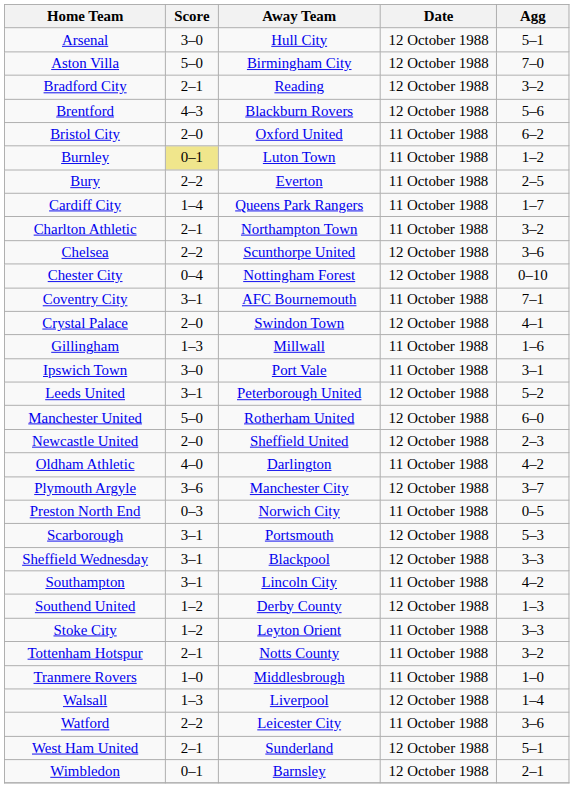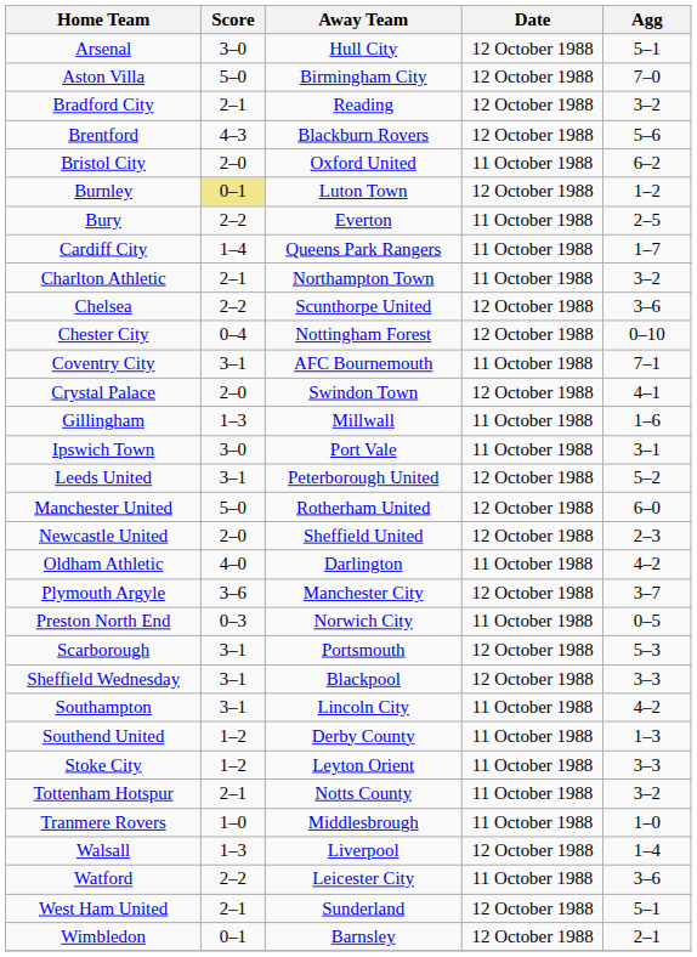 <table class="wikitable" style="text-align:center;">
 <tr>
 <th width=175>Home Team</th>
 <th width=50>Score</th>
 <th width=175>Away Team</th>
 <th width=125>Date</th>
 <th width=75>Agg</th>
 </tr>
 <tr>
 <td><a href='#'>Arsenal</a></td>
 <td>3–0</td>
 <td><a href='#'>Hull City</a></td>
 <td>12 October 1988</td>
 <td>5–1</td>
 </tr>
 <tr>
 <td><a href='#'>Aston Villa</a></td>
 <td>5–0</td>
 <td><a href='#'>Birmingham City</a></td>
 <td>12 October 1988</td>
 <td>7–0</td>
 </tr>
 <tr>
 <td><a href='#'>Bradford City</a></td>
 <td>2–1</td>
 <td><a href='#'>Reading</a></td>
 <td>12 October 1988</td>
 <td>3–2</td>
 </tr>
 <tr>
 <td><a href='#'>Brentford</a></td>
 <td>4–3</td>
 <td><a href='#'>Blackburn Rovers</a></td>
 <td>12 October 1988</td>
 <td>5–6</td>
 </tr>
 <tr>
 <td><a href='#'>Bristol City</a></td>
 <td>2–0</td>
 <td><a href='#'>Oxford United</a></td>
 <td>11 October 1988</td>
 <td>6–2</td>
 </tr>
 <tr>
 <td><a href='#'>Burnley</a></td>
 <td style="background: khaki;">0–1</td>
 <td><a href='#'>Luton Town</a></td>
-<td>11 October 1988</td>
+<td>12 October 1988</td>
 <td>1–2</td>
 </tr>
 <tr>
 <td><a href='#'>Bury</a></td>
 <td>2–2</td>
 <td><a href='#'>Everton</a></td>
 <td>11 October 1988</td>
 <td>2–5</td>
 </tr>
 <tr>
 <td><a href='#'>Cardiff City</a></td>
 <td>1–4</td>
 <td><a href='#'>Queens Park Rangers</a></td>
 <td>11 October 1988</td>
 <td>1–7</td>
 </tr>
 <tr>
 <td><a href='#'>Charlton Athletic</a></td>
 <td>2–1</td>
 <td><a href='#'>Northampton Town</a></td>
 <td>11 October 1988</td>
 <td>3–2</td>
 </tr>
 <tr>
 <td><a href='#'>Chelsea</a></td>
 <td>2–2</td>
 <td><a href='#'>Scunthorpe United</a></td>
 <td>12 October 1988</td>
 <td>3–6</td>
 </tr>
 <tr>
 <td><a href='#'>Chester City</a></td>
 <td>0–4</td>
 <td><a href='#'>Nottingham Forest</a></td>
 <td>12 October 1988</td>
 <td>0–10</td>
 </tr>
 <tr>
 <td><a href='#'>Coventry City</a></td>
 <td>3–1</td>
 <td><a href='#'>AFC Bournemouth</a></td>
 <td>11 October 1988</td>
 <td>7–1</td>
 </tr>
 <tr>
 <td><a href='#'>Crystal Palace</a></td>
 <td>2–0</td>
 <td><a href='#'>Swindon Town</a></td>
 <td>12 October 1988</td>
 <td>4–1</td>
 </tr>
 <tr>
 <td><a href='#'>Gillingham</a></td>
 <td>1–3</td>
 <td><a href='#'>Millwall</a></td>
 <td>11 October 1988</td>
 <td>1–6</td>
 </tr>
 <tr>
 <td><a href='#'>Ipswich Town</a></td>
 <td>3–0</td>
 <td><a href='#'>Port Vale</a></td>
 <td>11 October 1988</td>
 <td>3–1</td>
 </tr>
 <tr>
 <td><a href='#'>Leeds United</a></td>
 <td>3–1</td>
 <td><a href='#'>Peterborough United</a></td>
 <td>12 October 1988</td>
 <td>5–2</td>
 </tr>
 <tr>
 <td><a href='#'>Manchester United</a></td>
 <td>5–0</td>
 <td><a href='#'>Rotherham United</a></td>
 <td>12 October 1988</td>
 <td>6–0</td>
 </tr>
 <tr>
 <td><a href='#'>Newcastle United</a></td>
 <td>2–0</td>
 <td><a href='#'>Sheffield United</a></td>
 <td>12 October 1988</td>
 <td>2–3</td>
 </tr>
 <tr>
 <td><a href='#'>Oldham Athletic</a></td>
 <td>4–0</td>
 <td><a href='#'>Darlington</a></td>
 <td>11 October 1988</td>
 <td>4–2</td>
 </tr>
 <tr>
 <td><a href='#'>Plymouth Argyle</a></td>
 <td>3–6</td>
 <td><a href='#'>Manchester City</a></td>
 <td>12 October 1988</td>
 <td>3–7</td>
 </tr>
 <tr>
 <td><a href='#'>Preston North End</a></td>
 <td>0–3</td>
 <td><a href='#'>Norwich City</a></td>
 <td>11 October 1988</td>
 <td>0–5</td>
 </tr>
 <tr>
 <td><a href='#'>Scarborough</a></td>
 <td>3–1</td>
 <td><a href='#'>Portsmouth</a></td>
 <td>12 October 1988</td>
 <td>5–3</td>
 </tr>
 <tr>
 <td><a href='#'>Sheffield Wednesday</a></td>
 <td>3–1</td>
 <td><a href='#'>Blackpool</a></td>
 <td>12 October 1988</td>
 <td>3–3</td>
 </tr>
 <tr>
 <td><a href='#'>Southampton</a></td>
 <td>3–1</td>
 <td><a href='#'>Lincoln City</a></td>
 <td>11 October 1988</td>
 <td>4–2</td>
 </tr>
 <tr>
 <td><a href='#'>Southend United</a></td>
 <td>1–2</td>
 <td><a href='#'>Derby County</a></td>
-<td>12 October 1988</td>
+<td>11 October 1988</td>
 <td>1–3</td>
 </tr>
 <tr>
 <td><a href='#'>Stoke City</a></td>
 <td>1–2</td>
 <td><a href='#'>Leyton Orient</a></td>
 <td>11 October 1988</td>
 <td>3–3</td>
 </tr>
 <tr>
 <td><a href='#'>Tottenham Hotspur</a></td>
 <td>2–1</td>
 <td><a href='#'>Notts County</a></td>
 <td>11 October 1988</td>
 <td>3–2</td>
 </tr>
 <tr>
 <td><a href='#'>Tranmere Rovers</a></td>
 <td>1–0</td>
 <td><a href='#'>Middlesbrough</a></td>
 <td>11 October 1988</td>
 <td>1–0</td>
 </tr>
 <tr>
 <td><a href='#'>Walsall</a></td>
 <td>1–3</td>
 <td><a href='#'>Liverpool</a></td>
 <td>12 October 1988</td>
 <td>1–4</td>
 </tr>
 <tr>
 <td><a href='#'>Watford</a></td>
 <td>2–2</td>
 <td><a href='#'>Leicester City</a></td>
 <td>11 October 1988</td>
 <td>3–6</td>
 </tr>
 <tr>
 <td><a href='#'>West Ham United</a></td>
 <td>2–1</td>
 <td><a href='#'>Sunderland</a></td>
 <td>12 October 1988</td>
 <td>5–1</td>
 </tr>
 <tr>
 <td><a href='#'>Wimbledon</a></td>
 <td>0–1</td>
 <td><a href='#'>Barnsley</a></td>
 <td>12 October 1988</td>
 <td>2–1</td>
 </tr>
 <tr>
 </tr>
 </table>
